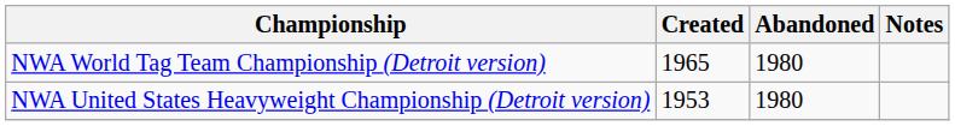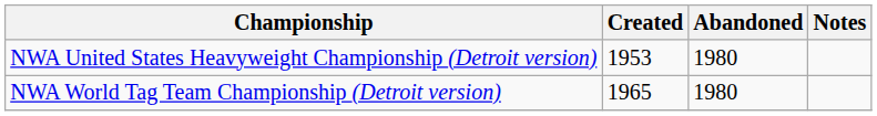 <table class="wikitable">
 <tr>
 <th>Championship</th>
 <th>Created</th>
 <th>Abandoned</th>
 <th>Notes</th>
 </tr>
 <tr>
+<td><a href='#'>NWA United States Heavyweight Championship <em>(Detroit version)</em></a></td>
+<td>1953</td>
+<td>1980</td>
+<td></td>
+</tr>
+<tr>
 <td><a href='#'>NWA World Tag Team Championship <em>(Detroit version)</em></a></td>
 <td>1965</td>
 <td>1980</td>
 <td></td>
 </tr>
 <tr>
-<td><a href='#'>NWA United States Heavyweight Championship <em>(Detroit version)</em></a></td>
-<td>1953</td>
-<td>1980</td>
-<td></td>
-</tr>
-<tr>
 </tr>
 </table>
